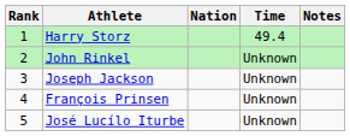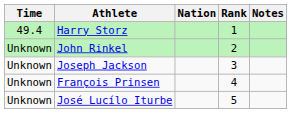 <table class="wikitable sortable" style="text-align:center">
 <tr>
-<th>Rank</th>
+<th>Time</th>
 <th>Athlete</th>
 <th>Nation</th>
-<th>Time</th>
+<th>Rank</th>
 <th>Notes</th>
 </tr>
 <tr bgcolor=bbf3bb>
-<td>1</td>
+<td>49.4</td>
 <td align=left><a href='#'>Harry Storz</a></td>
 <td align=left></td>
-<td>49.4</td>
+<td>1</td>
 <td></td>
 </tr>
 <tr bgcolor=bbf3bb>
-<td>2</td>
+<td>Unknown</td>
 <td align=left><a href='#'>John Rinkel</a></td>
 <td align=left></td>
-<td>Unknown</td>
+<td>2</td>
 <td></td>
 </tr>
 <tr>
-<td>3</td>
+<td>Unknown</td>
 <td align=left><a href='#'>Joseph Jackson</a></td>
 <td align=left></td>
-<td>Unknown</td>
+<td>3</td>
 <td></td>
 </tr>
 <tr>
-<td>4</td>
+<td>Unknown</td>
 <td align=left><a href='#'>François Prinsen</a></td>
 <td align=left></td>
-<td>Unknown</td>
+<td>4</td>
 <td></td>
 </tr>
 <tr>
-<td>5</td>
+<td>Unknown</td>
 <td align=left><a href='#'>José Lucílo Iturbe</a></td>
 <td align=left></td>
-<td>Unknown</td>
+<td>5</td>
 <td></td>
 </tr>
 </table>
